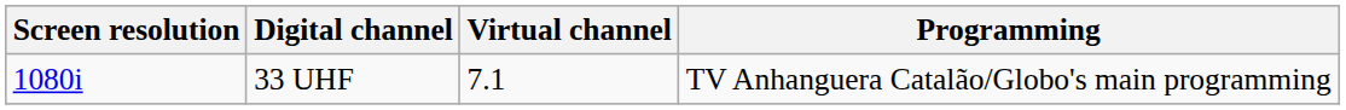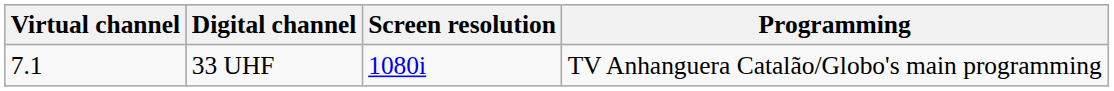 <table class = wikitable>
 <tr>
+<th>Virtual channel</th>
+<th>Digital channel</th>
 <th>Screen resolution</th>
-<th>Digital channel</th>
-<th>Virtual channel</th>
 <th>Programming</th>
 </tr>
 <tr>
+<td>7.1</td>
+<td>33 UHF</td>
 <td><a href='#'>1080i</a></td>
-<td>33 UHF</td>
-<td>7.1</td>
 <td>TV Anhanguera Catalão/Globo's main programming</td>
 </tr>
 </table>
